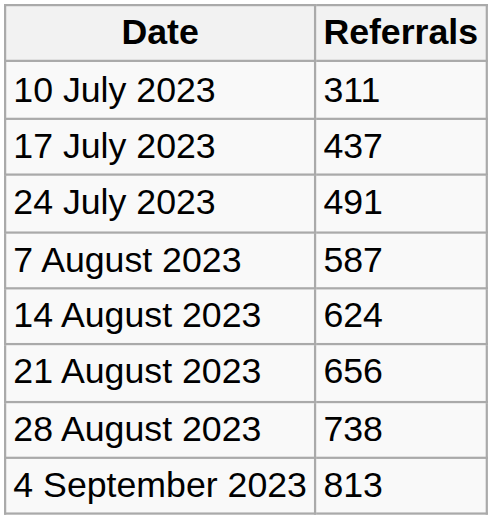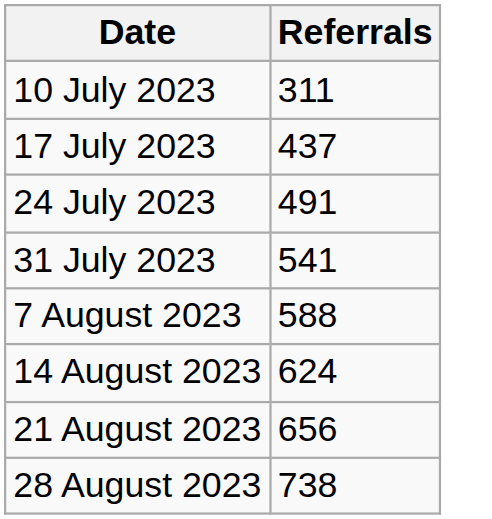 <table class="wikitable sortable">
 <tr>
 <th>Date</th>
 <th>Referrals</th>
 </tr>
 <tr>
 <td>10 July 2023</td>
 <td>311</td>
 </tr>
 <tr>
 <td>17 July 2023</td>
 <td>437</td>
 </tr>
 <tr>
 <td>24 July 2023</td>
 <td>491</td>
 </tr>
 <tr>
+<td>31 July 2023</td>
+<td>541</td>
+</tr>
+<tr>
 <td>7 August 2023</td>
-<td>587</td>
+<td>588</td>
 </tr>
 <tr>
 <td>14 August 2023</td>
 <td>624</td>
 </tr>
 <tr>
 <td>21 August 2023</td>
 <td>656</td>
 </tr>
 <tr>
 <td>28 August 2023</td>
 <td>738</td>
 </tr>
-<tr>
-<td>4 September 2023</td>
-<td>813</td>
-</tr>
 </table>
